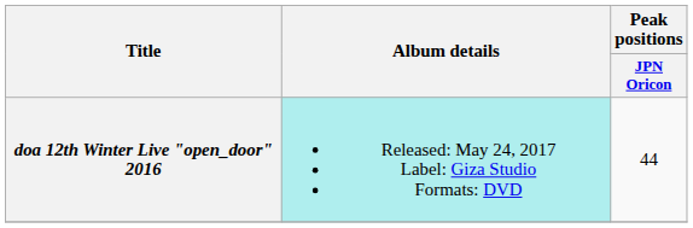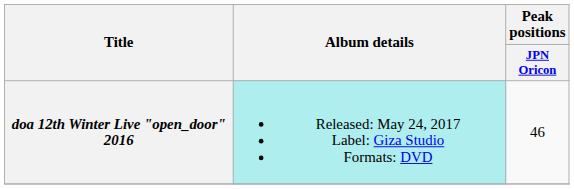 <table class="wikitable plainrowheaders" style="text-align:center;">
 <tr>
 <th style="width:15em;" rowspan="2">Title</th>
 <th style="width:18em;" rowspan="2">Album details</th>
 <th colspan="1">Peak positions</th>
 </tr>
 <tr>
 <th style="width:3em;font-size:85%"><a href='#'>JPN<br>Oricon</a><br></th>
 </tr>
 <tr>
 <th scope="row"><em>doa 12th Winter Live "open_door" 2016</em></th>
 <td style="background: paleturquoise;"><br><ul><li>Released: May 24, 2017</li><li>Label: <a href='#'>Giza Studio</a></li><li>Formats: <a href='#'>DVD</a></li></ul></td>
-<td>44</td>
+<td>46</td>
 </tr>
 <tr>
 </tr>
 </table>
